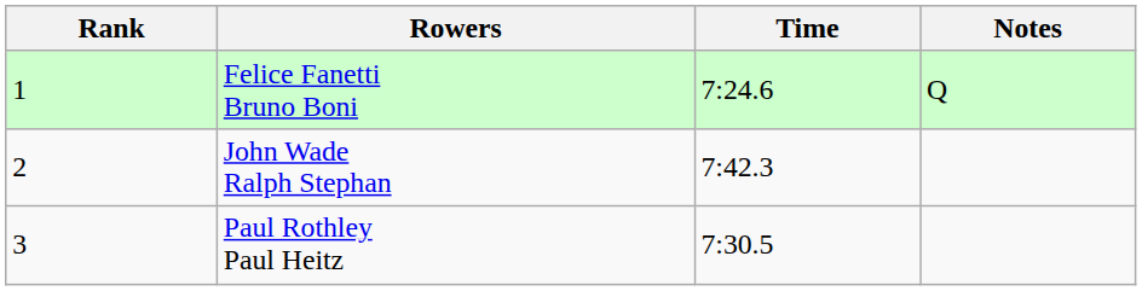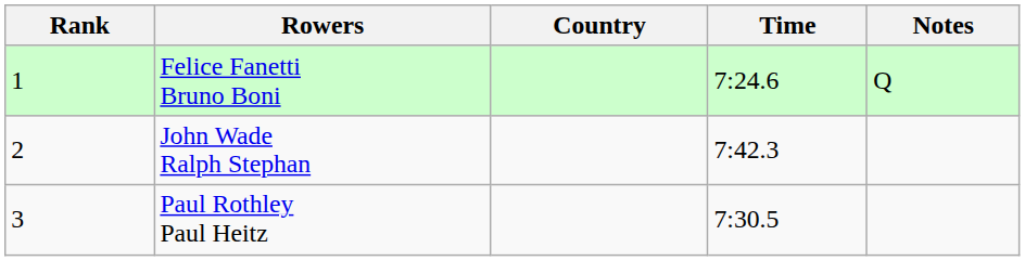 <table class="wikitable" width=50%>
 <tr>
 <th>Rank</th>
 <th>Rowers</th>
+<th>Country</th>
 <th>Time</th>
 <th>Notes</th>
 </tr>
 <tr bgcolor=ccffcc>
 <td>1</td>
 <td><a href='#'>Felice Fanetti</a><br><a href='#'>Bruno Boni</a></td>
+<td></td>
 <td>7:24.6</td>
 <td>Q</td>
 </tr>
 <tr>
 <td>2</td>
 <td><a href='#'>John Wade</a><br><a href='#'>Ralph Stephan</a></td>
+<td></td>
 <td>7:42.3</td>
 <td></td>
 </tr>
 <tr>
 <td>3</td>
 <td><a href='#'>Paul Rothley</a><br>Paul Heitz</td>
+<td></td>
 <td>7:30.5</td>
 <td></td>
 </tr>
 </table>
